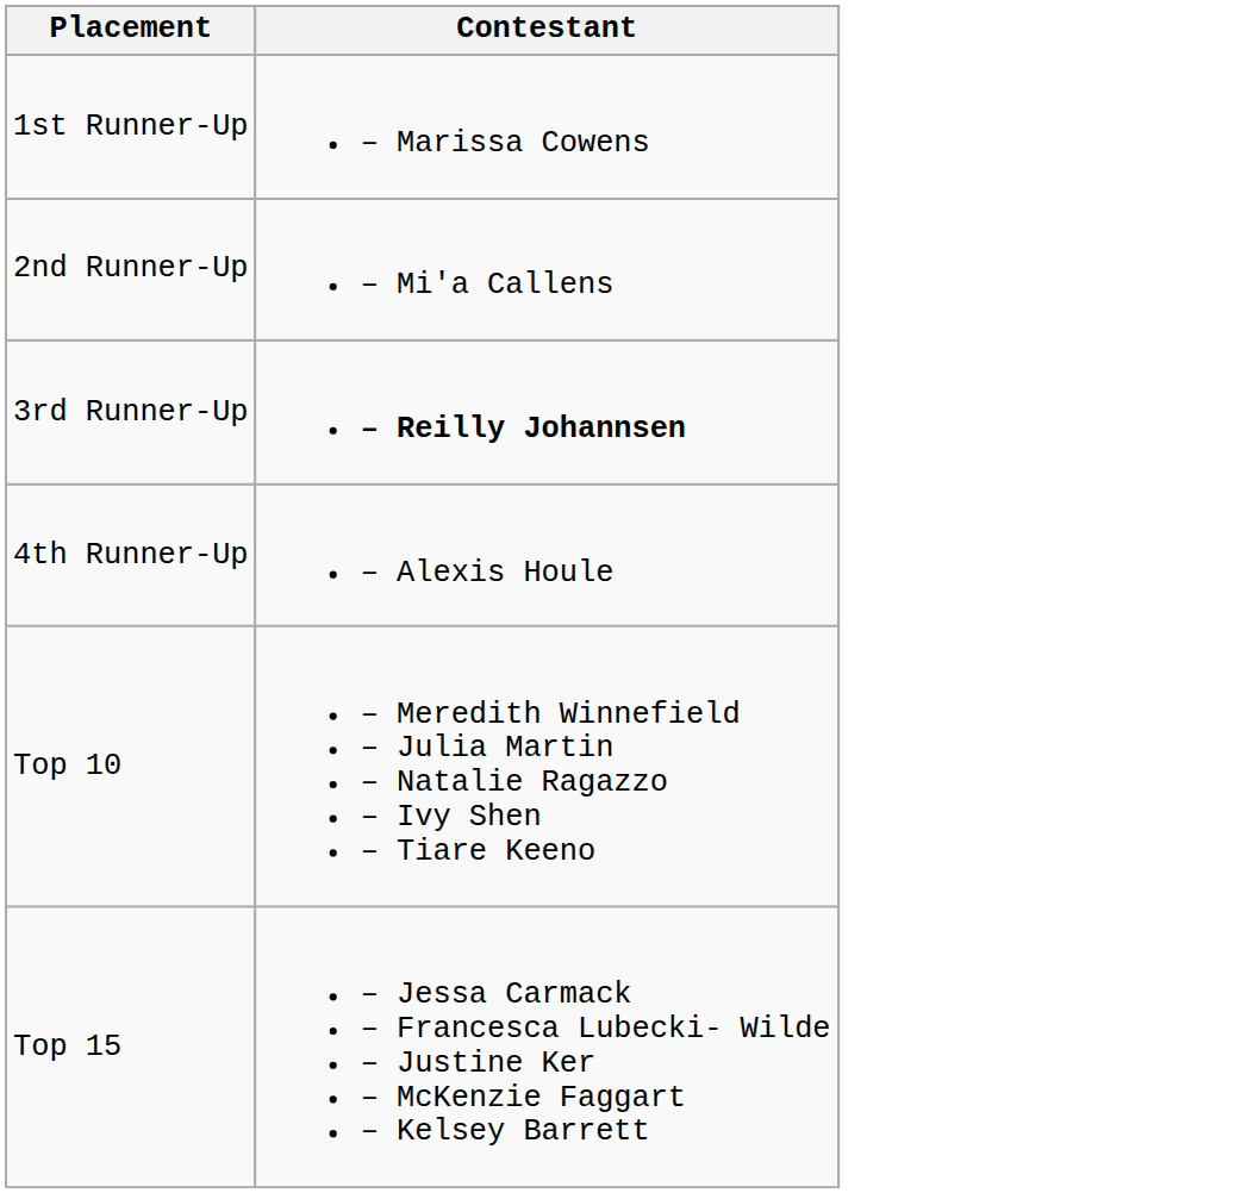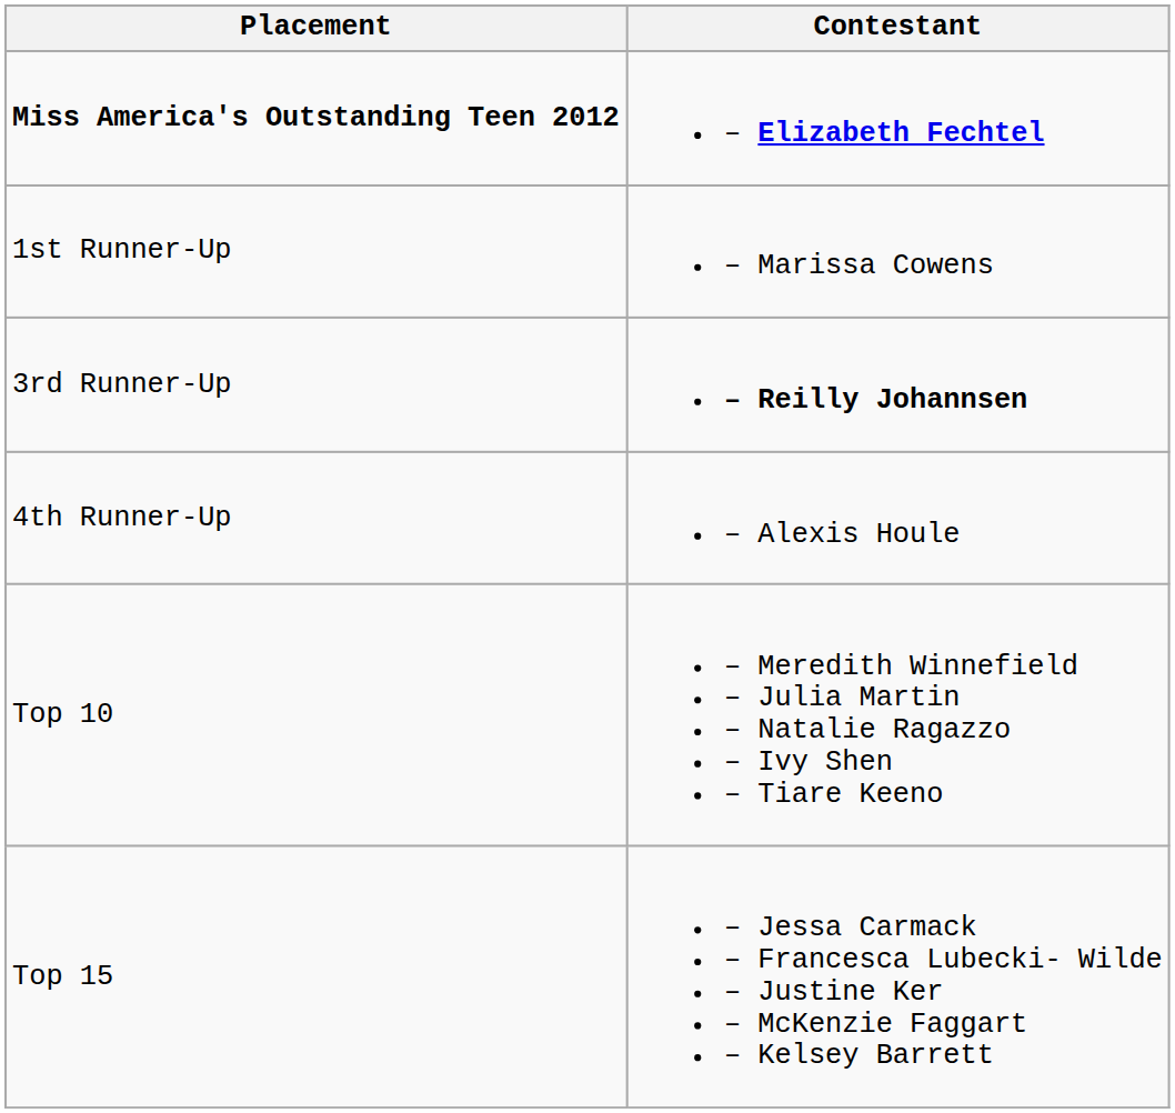 <table class="wikitable sortable" style="font-size: 95%;">
 <tr>
 <th>Placement</th>
 <th>Contestant</th>
 </tr>
 <tr>
+<td><strong>Miss America's Outstanding Teen 2012</strong></td>
+<td><br><ul><li><strong></strong> – <strong><a href='#'>Elizabeth Fechtel</a></strong></li></ul></td>
+</tr>
+<tr>
 <td>1st Runner-Up</td>
 <td><br><ul><li> – Marissa Cowens</li></ul></td>
-</tr>
-<tr>
-<td>2nd Runner-Up</td>
-<td><br><ul><li> – Mi'a Callens</li></ul></td>
 </tr>
 <tr>
 <td>3rd Runner-Up</td>
 <td><strong><br><ul><li> – Reilly Johannsen</li></ul></strong></td>
 </tr>
 <tr>
 <td>4th Runner-Up</td>
 <td><br><ul><li> – Alexis Houle</li></ul></td>
 </tr>
 <tr>
 <td>Top 10</td>
 <td><br><ul><li> – Meredith Winnefield</li><li> – Julia Martin</li><li> – Natalie Ragazzo</li><li> – Ivy Shen</li><li> – Tiare Keeno</li></ul></td>
 </tr>
 <tr>
 <td>Top 15</td>
 <td><br><ul><li> – Jessa Carmack</li><li> – Francesca Lubecki- Wilde</li><li> – Justine Ker</li><li> – McKenzie Faggart</li><li> – Kelsey Barrett</li></ul></td>
 </tr>
 </table>
